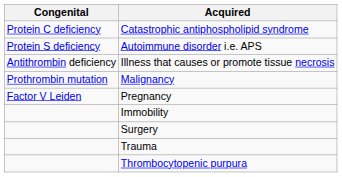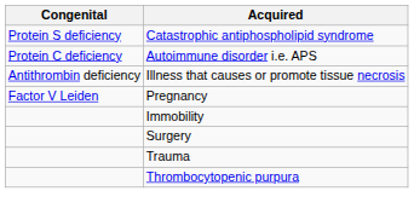 <table class="wikitable">
 <tr>
 <th>Congenital</th>
 <th>Acquired</th>
 </tr>
 <tr>
-<td><a href='#'>Protein C deficiency</a></td>
+<td><a href='#'>Protein S deficiency</a></td>
 <td><a href='#'>Catastrophic antiphospholipid syndrome</a></td>
 </tr>
 <tr>
-<td><a href='#'>Protein S deficiency</a></td>
+<td><a href='#'>Protein C deficiency</a></td>
 <td><a href='#'>Autoimmune disorder</a> i.e. APS</td>
 </tr>
 <tr>
 <td><a href='#'>Antithrombin</a> deficiency</td>
 <td>Illness that causes or promote tissue <a href='#'>necrosis</a></td>
-</tr>
-<tr>
-<td><a href='#'>Prothrombin mutation</a></td>
-<td><a href='#'>Malignancy</a></td>
 </tr>
 <tr>
 <td><a href='#'>Factor V Leiden</a></td>
 <td>Pregnancy</td>
 </tr>
 <tr>
 <td></td>
 <td>Immobility</td>
 </tr>
 <tr>
 <td></td>
 <td>Surgery</td>
 </tr>
 <tr>
 <td></td>
 <td>Trauma</td>
 </tr>
 <tr>
 <td></td>
 <td><a href='#'>Thrombocytopenic purpura</a></td>
 </tr>
 </table>
